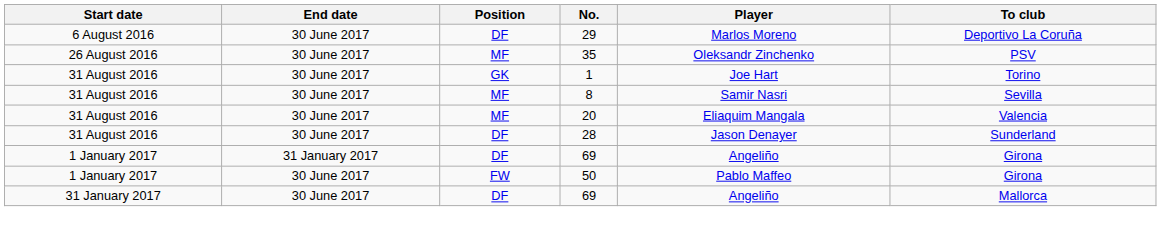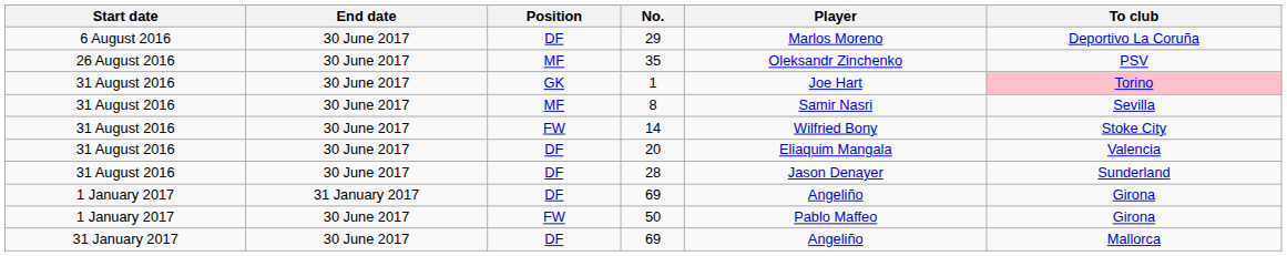 <table class="wikitable sortable" style="width:97%; text-align:center; font-size:85%; text-align:centre;">
 <tr>
 <th>Start date</th>
 <th>End date</th>
 <th>Position</th>
 <th>No.</th>
 <th>Player</th>
 <th>To club</th>
 </tr>
 <tr>
 <td>6 August 2016</td>
 <td>30 June 2017</td>
 <td><a href='#'>DF</a></td>
 <td>29</td>
 <td> <a href='#'>Marlos Moreno</a></td>
 <td> <a href='#'>Deportivo La Coruña</a></td>
 </tr>
 <tr>
 <td>26 August 2016</td>
 <td>30 June 2017</td>
 <td><a href='#'>MF</a></td>
 <td>35</td>
 <td> <a href='#'>Oleksandr Zinchenko</a></td>
 <td> <a href='#'>PSV</a></td>
 </tr>
 <tr>
 <td>31 August 2016</td>
 <td>30 June 2017</td>
 <td><a href='#'>GK</a></td>
 <td>1</td>
 <td> <a href='#'>Joe Hart</a></td>
-<td> <a href='#'>Torino</a></td>
+<td style="background: pink;"> <a href='#'>Torino</a></td>
 </tr>
 <tr>
 <td>31 August 2016</td>
 <td>30 June 2017</td>
 <td><a href='#'>MF</a></td>
 <td>8</td>
 <td> <a href='#'>Samir Nasri</a></td>
 <td> <a href='#'>Sevilla</a></td>
 </tr>
 <tr>
 <td>31 August 2016</td>
 <td>30 June 2017</td>
-<td><a href='#'>MF</a></td>
+<td><a href='#'>FW</a></td>
+<td>14</td>
+<td> <a href='#'>Wilfried Bony</a></td>
+<td> <a href='#'>Stoke City</a></td>
+</tr>
+<tr>
+<td>31 August 2016</td>
+<td>30 June 2017</td>
+<td><a href='#'>DF</a></td>
 <td>20</td>
 <td> <a href='#'>Eliaquim Mangala</a></td>
 <td> <a href='#'>Valencia</a></td>
 </tr>
 <tr>
 <td>31 August 2016</td>
 <td>30 June 2017</td>
 <td><a href='#'>DF</a></td>
 <td>28</td>
 <td> <a href='#'>Jason Denayer</a></td>
 <td> <a href='#'>Sunderland</a></td>
 </tr>
 <tr>
 <td>1 January 2017</td>
 <td>31 January 2017</td>
 <td><a href='#'>DF</a></td>
 <td>69</td>
 <td> <a href='#'>Angeliño</a></td>
 <td> <a href='#'>Girona</a></td>
 </tr>
 <tr>
 <td>1 January 2017</td>
 <td>30 June 2017</td>
 <td><a href='#'>FW</a></td>
 <td>50</td>
 <td> <a href='#'>Pablo Maffeo</a></td>
 <td> <a href='#'>Girona</a></td>
 </tr>
 <tr>
 <td>31 January 2017</td>
 <td>30 June 2017</td>
 <td><a href='#'>DF</a></td>
 <td>69</td>
 <td> <a href='#'>Angeliño</a></td>
 <td> <a href='#'>Mallorca</a></td>
 </tr>
 </table>
